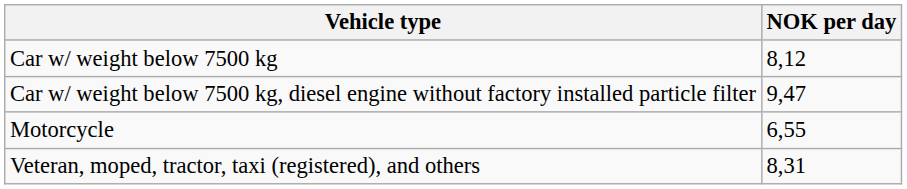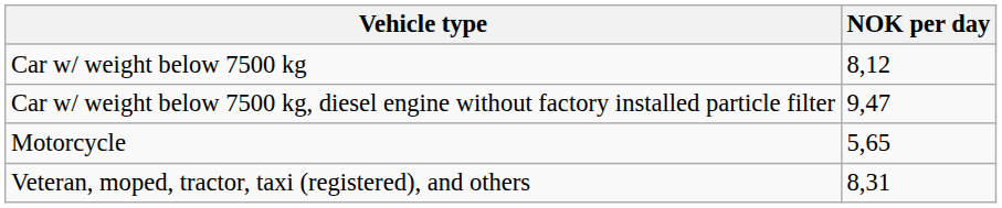 <table class="wikitable">
 <tr>
 <th>Vehicle type</th>
 <th>NOK per day</th>
 </tr>
 <tr>
 <td>Car w/ weight below 7500 kg</td>
 <td>8,12</td>
 </tr>
 <tr>
 <td>Car w/ weight below 7500 kg, diesel engine without factory installed particle filter</td>
 <td>9,47</td>
 </tr>
 <tr>
 <td>Motorcycle</td>
-<td>6,55</td>
+<td>5,65</td>
 </tr>
 <tr>
 <td>Veteran, moped, tractor, taxi (registered), and others</td>
 <td>8,31</td>
 </tr>
 </table>
